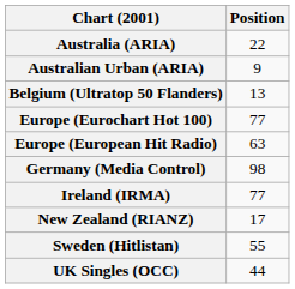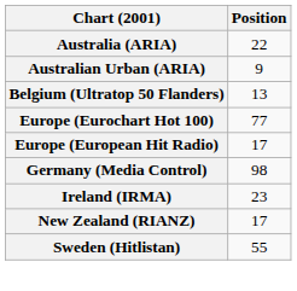 <table class="wikitable sortable plainrowheaders" style="text-align:center">
 <tr>
 <th scope="col">Chart (2001)</th>
 <th scope="col">Position</th>
 </tr>
 <tr>
 <th scope="row">Australia (ARIA)</th>
 <td>22</td>
 </tr>
 <tr>
 <th scope="row">Australian Urban (ARIA)</th>
 <td>9</td>
 </tr>
 <tr>
 <th scope="row">Belgium (Ultratop 50 Flanders)</th>
 <td>13</td>
 </tr>
 <tr>
 <th scope="row">Europe (Eurochart Hot 100)</th>
 <td>77</td>
 </tr>
 <tr>
 <th scope="row">Europe (European Hit Radio)</th>
-<td>63</td>
+<td>17</td>
 </tr>
 <tr>
 <th scope="row">Germany (Media Control)</th>
 <td>98</td>
 </tr>
 <tr>
 <th scope="row">Ireland (IRMA)</th>
-<td>77</td>
+<td>23</td>
 </tr>
 <tr>
 <th scope="row">New Zealand (RIANZ)</th>
 <td>17</td>
 </tr>
 <tr>
 <th scope="row">Sweden (Hitlistan)</th>
 <td>55</td>
 </tr>
-<tr>
-<th scope="row">UK Singles (OCC)</th>
-<td>44</td>
-</tr>
 </table>
